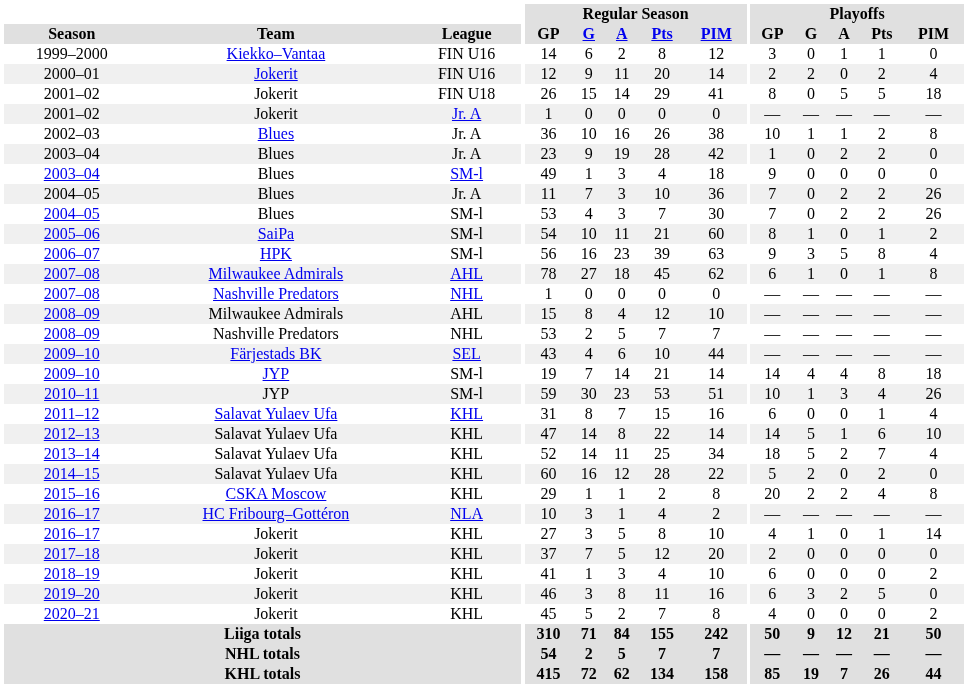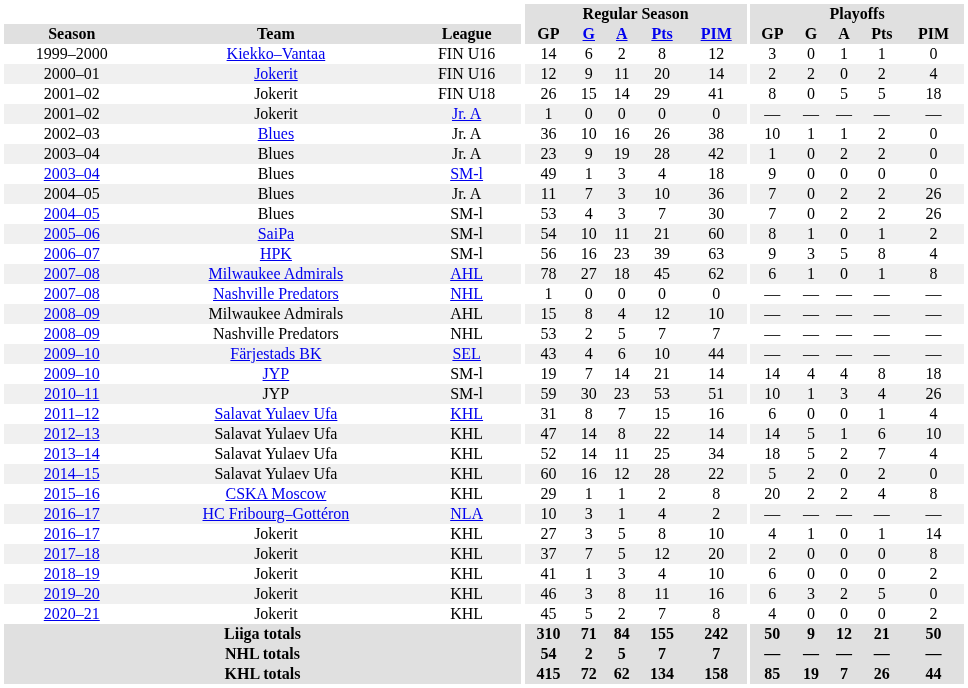 <table border="0" cellpadding="1" cellspacing="0" style="text-align:center; width:60em">
 <tr bgcolor="#e0e0e0">
 <th colspan="3"  bgcolor="#ffffff"></th>
 <th rowspan="99" bgcolor="#ffffff"></th>
 <th colspan="5">Regular Season</th>
 <th rowspan="99" bgcolor="#ffffff"></th>
 <th colspan="5">Playoffs</th>
 </tr>
 <tr bgcolor="#e0e0e0">
 <th>Season</th>
 <th>Team</th>
 <th>League</th>
 <th>GP</th>
 <th><a href='#'>G</a></th>
 <th><a href='#'>A</a></th>
 <th><a href='#'>Pts</a></th>
 <th><a href='#'>PIM</a></th>
 <th>GP</th>
 <th>G</th>
 <th>A</th>
 <th>Pts</th>
 <th>PIM</th>
 </tr>
 <tr>
 <td>1999–2000</td>
 <td><a href='#'>Kiekko–Vantaa</a></td>
 <td>FIN U16</td>
 <td>14</td>
 <td>6</td>
 <td>2</td>
 <td>8</td>
 <td>12</td>
 <td>3</td>
 <td>0</td>
 <td>1</td>
 <td>1</td>
 <td>0</td>
 </tr>
 <tr bgcolor="#f0f0f0">
 <td>2000–01</td>
 <td><a href='#'>Jokerit</a></td>
 <td>FIN U16</td>
 <td>12</td>
 <td>9</td>
 <td>11</td>
 <td>20</td>
 <td>14</td>
 <td>2</td>
 <td>2</td>
 <td>0</td>
 <td>2</td>
 <td>4</td>
 </tr>
 <tr>
 <td>2001–02</td>
 <td>Jokerit</td>
 <td>FIN U18</td>
 <td>26</td>
 <td>15</td>
 <td>14</td>
 <td>29</td>
 <td>41</td>
 <td>8</td>
 <td>0</td>
 <td>5</td>
 <td>5</td>
 <td>18</td>
 </tr>
 <tr bgcolor="#f0f0f0">
 <td>2001–02</td>
 <td>Jokerit</td>
 <td><a href='#'>Jr. A</a></td>
 <td>1</td>
 <td>0</td>
 <td>0</td>
 <td>0</td>
 <td>0</td>
 <td>—</td>
 <td>—</td>
 <td>—</td>
 <td>—</td>
 <td>—</td>
 </tr>
 <tr>
 <td>2002–03</td>
 <td><a href='#'>Blues</a></td>
 <td>Jr. A</td>
 <td>36</td>
 <td>10</td>
 <td>16</td>
 <td>26</td>
 <td>38</td>
 <td>10</td>
 <td>1</td>
 <td>1</td>
 <td>2</td>
-<td>8</td>
+<td>0</td>
 </tr>
 <tr bgcolor="#f0f0f0">
 <td>2003–04</td>
 <td>Blues</td>
 <td>Jr. A</td>
 <td>23</td>
 <td>9</td>
 <td>19</td>
 <td>28</td>
 <td>42</td>
 <td>1</td>
 <td>0</td>
 <td>2</td>
 <td>2</td>
 <td>0</td>
 </tr>
 <tr>
 <td><a href='#'>2003–04</a></td>
 <td>Blues</td>
 <td><a href='#'>SM-l</a></td>
 <td>49</td>
 <td>1</td>
 <td>3</td>
 <td>4</td>
 <td>18</td>
 <td>9</td>
 <td>0</td>
 <td>0</td>
 <td>0</td>
 <td>0</td>
 </tr>
 <tr bgcolor="#f0f0f0">
 <td>2004–05</td>
 <td>Blues</td>
 <td>Jr. A</td>
 <td>11</td>
 <td>7</td>
 <td>3</td>
 <td>10</td>
 <td>36</td>
 <td>7</td>
 <td>0</td>
 <td>2</td>
 <td>2</td>
 <td>26</td>
 </tr>
 <tr>
 <td><a href='#'>2004–05</a></td>
 <td>Blues</td>
 <td>SM-l</td>
 <td>53</td>
 <td>4</td>
 <td>3</td>
 <td>7</td>
 <td>30</td>
 <td>7</td>
 <td>0</td>
 <td>2</td>
 <td>2</td>
 <td>26</td>
 </tr>
 <tr bgcolor="#f0f0f0">
 <td><a href='#'>2005–06</a></td>
 <td><a href='#'>SaiPa</a></td>
 <td>SM-l</td>
 <td>54</td>
 <td>10</td>
 <td>11</td>
 <td>21</td>
 <td>60</td>
 <td>8</td>
 <td>1</td>
 <td>0</td>
 <td>1</td>
 <td>2</td>
 </tr>
 <tr>
 <td><a href='#'>2006–07</a></td>
 <td><a href='#'>HPK</a></td>
 <td>SM-l</td>
 <td>56</td>
 <td>16</td>
 <td>23</td>
 <td>39</td>
 <td>63</td>
 <td>9</td>
 <td>3</td>
 <td>5</td>
 <td>8</td>
 <td>4</td>
 </tr>
 <tr bgcolor="#f0f0f0">
 <td><a href='#'>2007–08</a></td>
 <td><a href='#'>Milwaukee Admirals</a></td>
 <td><a href='#'>AHL</a></td>
 <td>78</td>
 <td>27</td>
 <td>18</td>
 <td>45</td>
 <td>62</td>
 <td>6</td>
 <td>1</td>
 <td>0</td>
 <td>1</td>
 <td>8</td>
 </tr>
 <tr>
 <td><a href='#'>2007–08</a></td>
 <td><a href='#'>Nashville Predators</a></td>
 <td><a href='#'>NHL</a></td>
 <td>1</td>
 <td>0</td>
 <td>0</td>
 <td>0</td>
 <td>0</td>
 <td>—</td>
 <td>—</td>
 <td>—</td>
 <td>—</td>
 <td>—</td>
 </tr>
 <tr bgcolor="#f0f0f0">
 <td><a href='#'>2008–09</a></td>
 <td>Milwaukee Admirals</td>
 <td>AHL</td>
 <td>15</td>
 <td>8</td>
 <td>4</td>
 <td>12</td>
 <td>10</td>
 <td>—</td>
 <td>—</td>
 <td>—</td>
 <td>—</td>
 <td>—</td>
 </tr>
 <tr>
 <td><a href='#'>2008–09</a></td>
 <td>Nashville Predators</td>
 <td>NHL</td>
 <td>53</td>
 <td>2</td>
 <td>5</td>
 <td>7</td>
 <td>7</td>
 <td>—</td>
 <td>—</td>
 <td>—</td>
 <td>—</td>
 <td>—</td>
 </tr>
 <tr bgcolor="#f0f0f0">
 <td><a href='#'>2009–10</a></td>
 <td><a href='#'>Färjestads BK</a></td>
 <td><a href='#'>SEL</a></td>
 <td>43</td>
 <td>4</td>
 <td>6</td>
 <td>10</td>
 <td>44</td>
 <td>—</td>
 <td>—</td>
 <td>—</td>
 <td>—</td>
 <td>—</td>
 </tr>
 <tr>
 <td><a href='#'>2009–10</a></td>
 <td><a href='#'>JYP</a></td>
 <td>SM-l</td>
 <td>19</td>
 <td>7</td>
 <td>14</td>
 <td>21</td>
 <td>14</td>
 <td>14</td>
 <td>4</td>
 <td>4</td>
 <td>8</td>
 <td>18</td>
 </tr>
 <tr bgcolor="#f0f0f0">
 <td><a href='#'>2010–11</a></td>
 <td>JYP</td>
 <td>SM-l</td>
 <td>59</td>
 <td>30</td>
 <td>23</td>
 <td>53</td>
 <td>51</td>
 <td>10</td>
 <td>1</td>
 <td>3</td>
 <td>4</td>
 <td>26</td>
 </tr>
 <tr>
 <td><a href='#'>2011–12</a></td>
 <td><a href='#'>Salavat Yulaev Ufa</a></td>
 <td><a href='#'>KHL</a></td>
 <td>31</td>
 <td>8</td>
 <td>7</td>
 <td>15</td>
 <td>16</td>
 <td>6</td>
 <td>0</td>
 <td>0</td>
 <td>1</td>
 <td>4</td>
 </tr>
 <tr bgcolor="#f0f0f0">
 <td><a href='#'>2012–13</a></td>
 <td>Salavat Yulaev Ufa</td>
 <td>KHL</td>
 <td>47</td>
 <td>14</td>
 <td>8</td>
 <td>22</td>
 <td>14</td>
 <td>14</td>
 <td>5</td>
 <td>1</td>
 <td>6</td>
 <td>10</td>
 </tr>
 <tr>
 <td><a href='#'>2013–14</a></td>
 <td>Salavat Yulaev Ufa</td>
 <td>KHL</td>
 <td>52</td>
 <td>14</td>
 <td>11</td>
 <td>25</td>
 <td>34</td>
 <td>18</td>
 <td>5</td>
 <td>2</td>
 <td>7</td>
 <td>4</td>
 </tr>
 <tr bgcolor="#f0f0f0">
 <td><a href='#'>2014–15</a></td>
 <td>Salavat Yulaev Ufa</td>
 <td>KHL</td>
 <td>60</td>
 <td>16</td>
 <td>12</td>
 <td>28</td>
 <td>22</td>
 <td>5</td>
 <td>2</td>
 <td>0</td>
 <td>2</td>
 <td>0</td>
 </tr>
 <tr>
 <td><a href='#'>2015–16</a></td>
 <td><a href='#'>CSKA Moscow</a></td>
 <td>KHL</td>
 <td>29</td>
 <td>1</td>
 <td>1</td>
 <td>2</td>
 <td>8</td>
 <td>20</td>
 <td>2</td>
 <td>2</td>
 <td>4</td>
 <td>8</td>
 </tr>
 <tr bgcolor="#f0f0f0">
 <td><a href='#'>2016–17</a></td>
 <td><a href='#'>HC Fribourg–Gottéron</a></td>
 <td><a href='#'>NLA</a></td>
 <td>10</td>
 <td>3</td>
 <td>1</td>
 <td>4</td>
 <td>2</td>
 <td>—</td>
 <td>—</td>
 <td>—</td>
 <td>—</td>
 <td>—</td>
 </tr>
 <tr>
 <td><a href='#'>2016–17</a></td>
 <td>Jokerit</td>
 <td>KHL</td>
 <td>27</td>
 <td>3</td>
 <td>5</td>
 <td>8</td>
 <td>10</td>
 <td>4</td>
 <td>1</td>
 <td>0</td>
 <td>1</td>
 <td>14</td>
 </tr>
 <tr bgcolor="#f0f0f0">
 <td><a href='#'>2017–18</a></td>
 <td>Jokerit</td>
 <td>KHL</td>
 <td>37</td>
 <td>7</td>
 <td>5</td>
 <td>12</td>
 <td>20</td>
 <td>2</td>
 <td>0</td>
 <td>0</td>
 <td>0</td>
-<td>0</td>
+<td>8</td>
 </tr>
 <tr>
 <td><a href='#'>2018–19</a></td>
 <td>Jokerit</td>
 <td>KHL</td>
 <td>41</td>
 <td>1</td>
 <td>3</td>
 <td>4</td>
 <td>10</td>
 <td>6</td>
 <td>0</td>
 <td>0</td>
 <td>0</td>
 <td>2</td>
 </tr>
 <tr bgcolor="#f0f0f0">
 <td><a href='#'>2019–20</a></td>
 <td>Jokerit</td>
 <td>KHL</td>
 <td>46</td>
 <td>3</td>
 <td>8</td>
 <td>11</td>
 <td>16</td>
 <td>6</td>
 <td>3</td>
 <td>2</td>
 <td>5</td>
 <td>0</td>
 </tr>
 <tr>
 <td><a href='#'>2020–21</a></td>
 <td>Jokerit</td>
 <td>KHL</td>
 <td>45</td>
 <td>5</td>
 <td>2</td>
 <td>7</td>
 <td>8</td>
 <td>4</td>
 <td>0</td>
 <td>0</td>
 <td>0</td>
 <td>2</td>
 </tr>
 <tr bgcolor="#e0e0e0">
 <th colspan="3">Liiga totals</th>
 <th>310</th>
 <th>71</th>
 <th>84</th>
 <th>155</th>
 <th>242</th>
 <th>50</th>
 <th>9</th>
 <th>12</th>
 <th>21</th>
 <th>50</th>
 </tr>
 <tr bgcolor="#e0e0e0">
 <th colspan="3">NHL totals</th>
 <th>54</th>
 <th>2</th>
 <th>5</th>
 <th>7</th>
 <th>7</th>
 <th>—</th>
 <th>—</th>
 <th>—</th>
 <th>—</th>
 <th>—</th>
 </tr>
 <tr bgcolor="#e0e0e0">
 <th colspan="3">KHL totals</th>
 <th>415</th>
 <th>72</th>
 <th>62</th>
 <th>134</th>
 <th>158</th>
 <th>85</th>
 <th>19</th>
 <th>7</th>
 <th>26</th>
 <th>44</th>
 </tr>
 </table>
